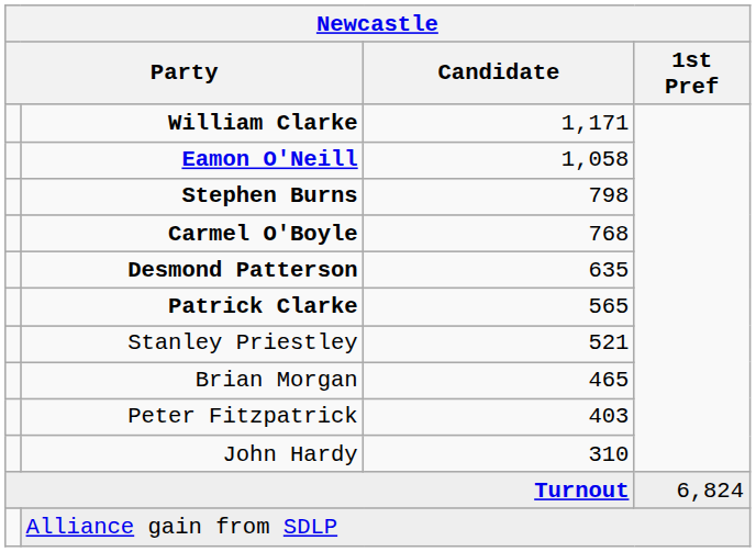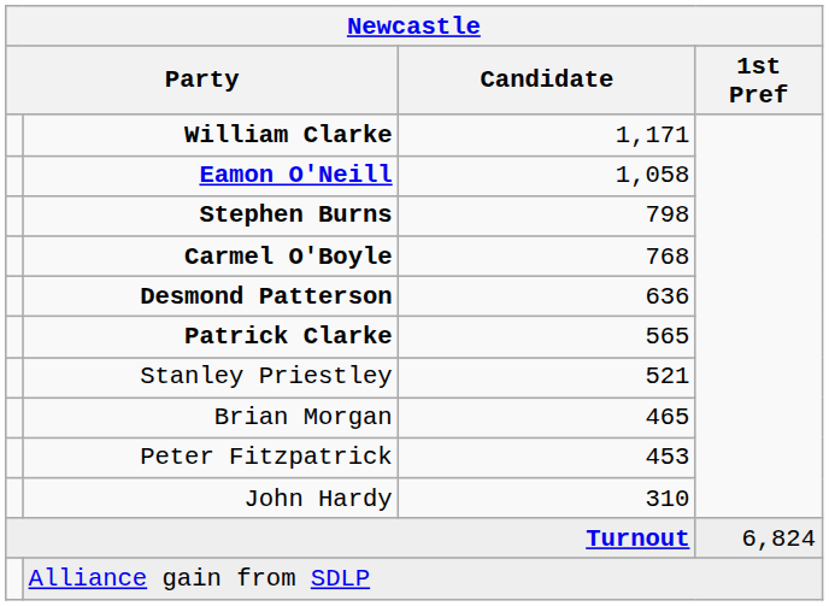 <table class="wikitable">
 <tr>
 <th colspan="4" align="center"><a href='#'>Newcastle</a></th>
 </tr>
 <tr>
 <th colspan="2" align="center" width=200>Party</th>
 <th width=150>Candidate</th>
 <th width=60>1st Pref</th>
 </tr>
 <tr>
 <td></td>
 <td align="right"><strong>William Clarke</strong></td>
 <td align="right">1,171</td>
 </tr>
 <tr>
 <td></td>
 <td align="right"><strong><a href='#'>Eamon O'Neill</a></strong></td>
 <td align="right">1,058</td>
 </tr>
 <tr>
 <td></td>
 <td align="right"><strong>Stephen Burns</strong></td>
 <td align="right">798</td>
 </tr>
 <tr>
 <td></td>
 <td align="right"><strong>Carmel O'Boyle</strong></td>
 <td align="right">768</td>
 </tr>
 <tr>
 <td></td>
 <td align="right"><strong>Desmond Patterson</strong></td>
-<td align="right">635</td>
+<td align="right">636</td>
 </tr>
 <tr>
 <td></td>
 <td align="right"><strong>Patrick Clarke</strong></td>
 <td align="right">565</td>
 </tr>
 <tr>
 <td></td>
 <td align="right">Stanley Priestley</td>
 <td align="right">521</td>
 </tr>
 <tr>
 <td></td>
 <td align="right">Brian Morgan</td>
 <td align="right">465</td>
 </tr>
 <tr>
 <td></td>
 <td align="right">Peter Fitzpatrick</td>
-<td align="right">403</td>
+<td align="right">453</td>
 </tr>
 <tr>
 <td></td>
 <td align="right">John Hardy</td>
 <td align="right">310</td>
 </tr>
 <tr bgcolor="EEEEEE">
 <td colspan=3 align="right"><strong><a href='#'>Turnout</a></strong></td>
 <td align="right">6,824</td>
 </tr>
 <tr>
 <td bgcolor=></td>
 <td colspan=3 bgcolor="EEEEEE"><a href='#'>Alliance</a> gain from <a href='#'>SDLP</a></td>
 </tr>
 </table>
